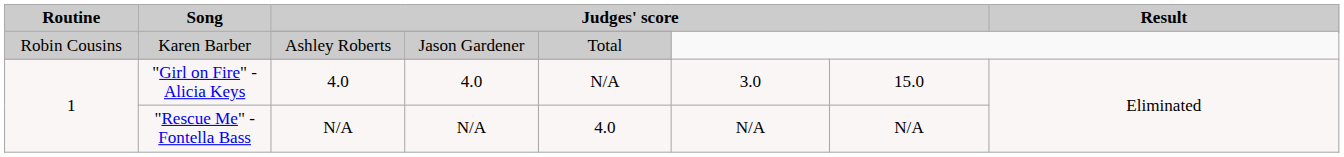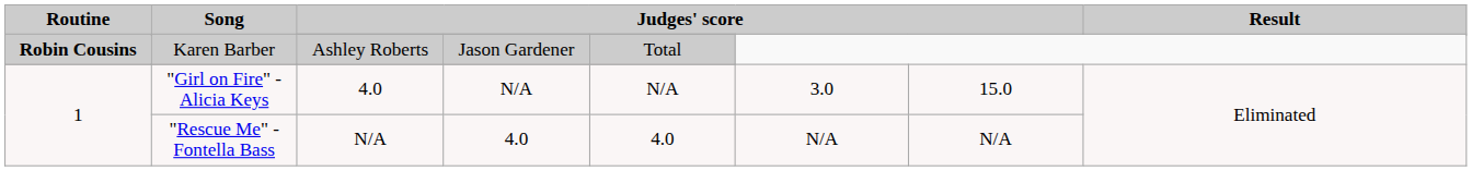 <table class="wikitable">
 <tr>
 <td rowspan="2" bgcolor="CCCCCC" align="Center"><strong>Routine</strong></td>
 <td rowspan="2" bgcolor="CCCCCC" align="Center"><strong>Song</strong></td>
 <td colspan="5" bgcolor="CCCCCC" align="Center"><strong>Judges' score</strong></td>
 <td rowspan="2" bgcolor="CCCCCC" align="Center"><strong>Result</strong></td>
 </tr>
 <tr>
 </tr>
 <tr>
-<td bgcolor="CCCCCC" width="10%" align="center">Robin Cousins</td>
+<td bgcolor="CCCCCC" width="10%" align="center"><strong>Robin Cousins</strong></td>
 <td bgcolor="CCCCCC" width="10%" align="center">Karen Barber</td>
 <td bgcolor="CCCCCC" width="10%" align="center">Ashley Roberts</td>
 <td bgcolor="CCCCCC" width="10%" align="center">Jason Gardener</td>
 <td bgcolor="CCCCCC" width="10%" align="center">Total</td>
 </tr>
 <tr>
 </tr>
 <tr>
 <td align="center" bgcolor="FAF6F6" rowspan="2">1</td>
 <td align="center" bgcolor="FAF6F6">"<a href='#'>Girl on Fire</a>" - <a href='#'>Alicia Keys</a></td>
 <td align="center" bgcolor="FAF6F6">4.0</td>
-<td align="center" bgcolor="FAF6F6">4.0</td>
+<td align="center" bgcolor="FAF6F6">N/A</td>
 <td align="center" bgcolor="FAF6F6">N/A</td>
 <td align="center" bgcolor="FAF6F6">3.0</td>
 <td align="center" bgcolor="FAF6F6">15.0</td>
 <td align="center" bgcolor="FAF6F6" rowspan="2">Eliminated</td>
 </tr>
 <tr>
 <td align="center" bgcolor="FAF6F6">"<a href='#'>Rescue Me</a>" - <a href='#'>Fontella Bass</a></td>
 <td align="center" bgcolor="FAF6F6">N/A</td>
-<td align="center" bgcolor="FAF6F6">N/A</td>
+<td align="center" bgcolor="FAF6F6">4.0</td>
 <td align="center" bgcolor="FAF6F6">4.0</td>
 <td align="center" bgcolor="FAF6F6">N/A</td>
 <td align="center" bgcolor="FAF6F6">N/A</td>
 </tr>
 </table>
